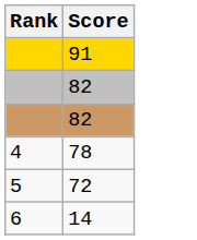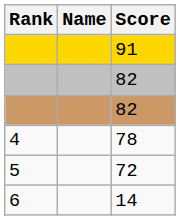 <table class="wikitable">
 <tr>
 <th>Rank</th>
+<th>Name</th>
 <th>Score</th>
 </tr>
 <tr style="background:gold;">
+<td></td>
 <td></td>
 <td>91</td>
 </tr>
 <tr style="background:silver;">
 <td></td>
+<td></td>
 <td>82</td>
 </tr>
 <tr style="background:#cc9966;">
+<td></td>
 <td></td>
 <td>82</td>
 </tr>
 <tr>
 <td>4</td>
+<td></td>
 <td>78</td>
 </tr>
 <tr>
 <td>5</td>
+<td></td>
 <td>72</td>
 </tr>
 <tr>
 <td>6</td>
+<td></td>
 <td>14</td>
 </tr>
 </table>
